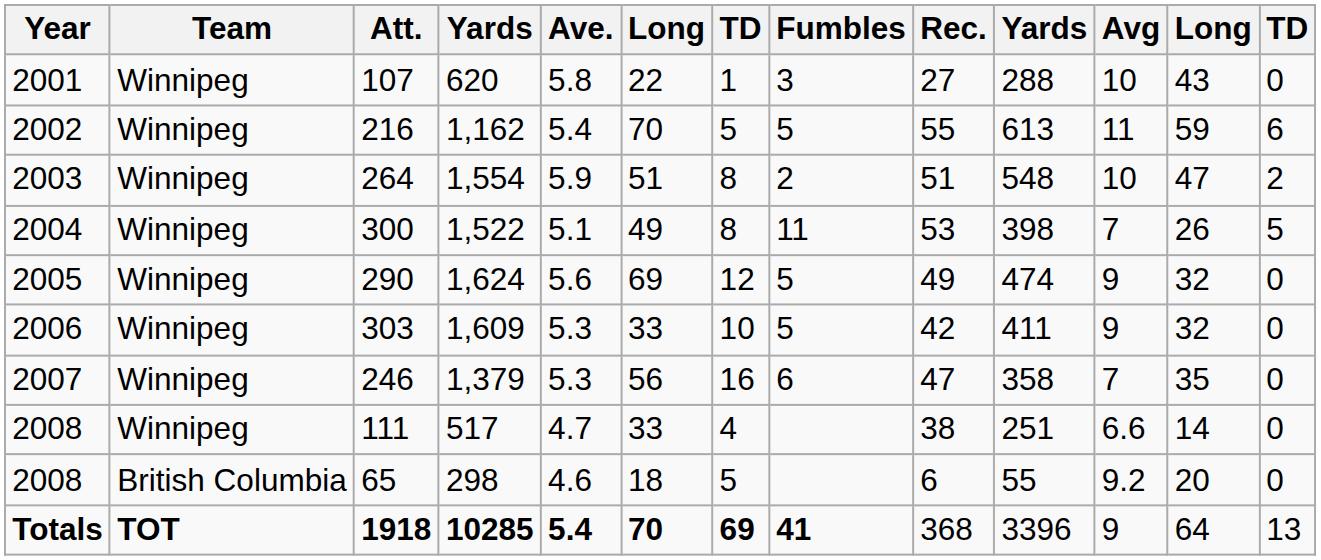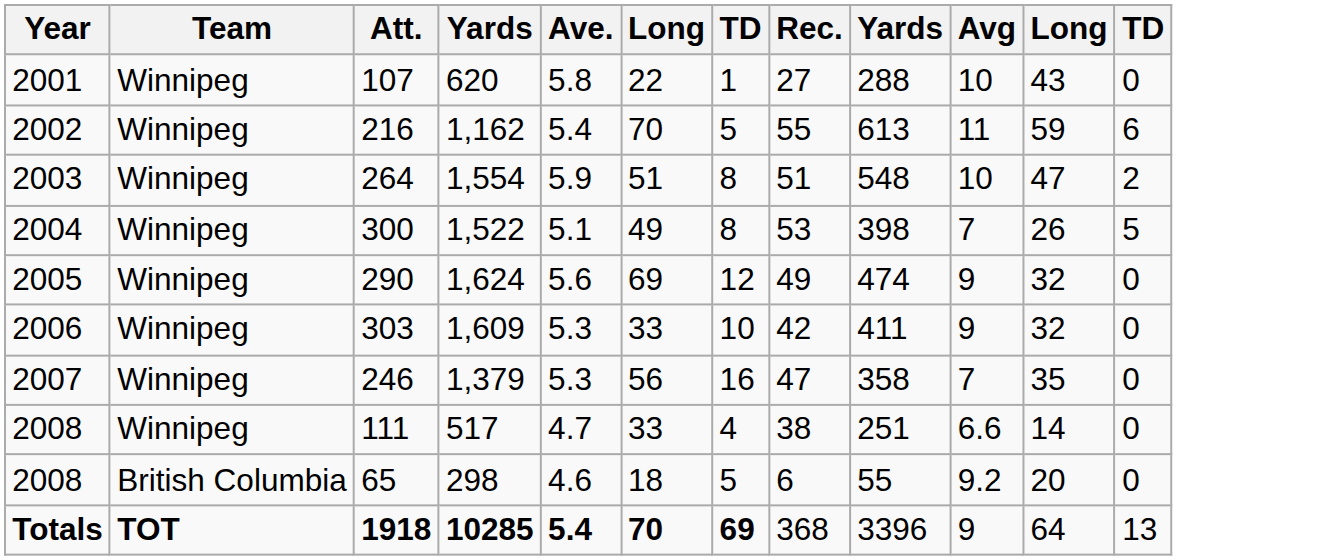 <table class="wikitable">
 <tr>
 <th>Year</th>
 <th>Team</th>
 <th>Att.</th>
 <th>Yards</th>
 <th>Ave.</th>
 <th>Long</th>
 <th>TD</th>
-<th>Fumbles</th>
 <th>Rec.</th>
 <th>Yards</th>
 <th>Avg</th>
 <th>Long</th>
 <th>TD</th>
 </tr>
 <tr>
 <td>2001</td>
 <td>Winnipeg</td>
 <td>107</td>
 <td>620</td>
 <td>5.8</td>
 <td>22</td>
 <td>1</td>
-<td>3</td>
 <td>27</td>
 <td>288</td>
 <td>10</td>
 <td>43</td>
 <td>0</td>
 </tr>
 <tr>
 <td>2002</td>
 <td>Winnipeg</td>
 <td>216</td>
 <td>1,162</td>
 <td>5.4</td>
 <td>70</td>
-<td>5</td>
 <td>5</td>
 <td>55</td>
 <td>613</td>
 <td>11</td>
 <td>59</td>
 <td>6</td>
 </tr>
 <tr>
 <td>2003</td>
 <td>Winnipeg</td>
 <td>264</td>
 <td>1,554</td>
 <td>5.9</td>
 <td>51</td>
 <td>8</td>
-<td>2</td>
 <td>51</td>
 <td>548</td>
 <td>10</td>
 <td>47</td>
 <td>2</td>
 </tr>
 <tr>
 <td>2004</td>
 <td>Winnipeg</td>
 <td>300</td>
 <td>1,522</td>
 <td>5.1</td>
 <td>49</td>
 <td>8</td>
-<td>11</td>
 <td>53</td>
 <td>398</td>
 <td>7</td>
 <td>26</td>
 <td>5</td>
 </tr>
 <tr>
 <td>2005</td>
 <td>Winnipeg</td>
 <td>290</td>
 <td>1,624</td>
 <td>5.6</td>
 <td>69</td>
 <td>12</td>
-<td>5</td>
 <td>49</td>
 <td>474</td>
 <td>9</td>
 <td>32</td>
 <td>0</td>
 </tr>
 <tr>
 <td>2006</td>
 <td>Winnipeg</td>
 <td>303</td>
 <td>1,609</td>
 <td>5.3</td>
 <td>33</td>
 <td>10</td>
-<td>5</td>
 <td>42</td>
 <td>411</td>
 <td>9</td>
 <td>32</td>
 <td>0</td>
 </tr>
 <tr>
 <td>2007</td>
 <td>Winnipeg</td>
 <td>246</td>
 <td>1,379</td>
 <td>5.3</td>
 <td>56</td>
 <td>16</td>
-<td>6</td>
 <td>47</td>
 <td>358</td>
 <td>7</td>
 <td>35</td>
 <td>0</td>
 </tr>
 <tr>
 <td>2008</td>
 <td>Winnipeg</td>
 <td>111</td>
 <td>517</td>
 <td>4.7</td>
 <td>33</td>
 <td>4</td>
-<td></td>
 <td>38</td>
 <td>251</td>
 <td>6.6</td>
 <td>14</td>
 <td>0</td>
 </tr>
 <tr>
 <td>2008</td>
 <td>British Columbia</td>
 <td>65</td>
 <td>298</td>
 <td>4.6</td>
 <td>18</td>
 <td>5</td>
-<td></td>
 <td>6</td>
 <td>55</td>
 <td>9.2</td>
 <td>20</td>
 <td>0</td>
 </tr>
 <tr>
 <td><strong>Totals</strong></td>
 <td><strong>TOT</strong></td>
 <td><strong>1918</strong></td>
 <td><strong>10285</strong></td>
 <td><strong>5.4</strong></td>
 <td><strong>70</strong></td>
 <td><strong>69</strong></td>
-<td><strong>41</strong></td>
 <td>368</td>
 <td>3396</td>
 <td>9</td>
 <td>64</td>
 <td>13</td>
 </tr>
 </table>
